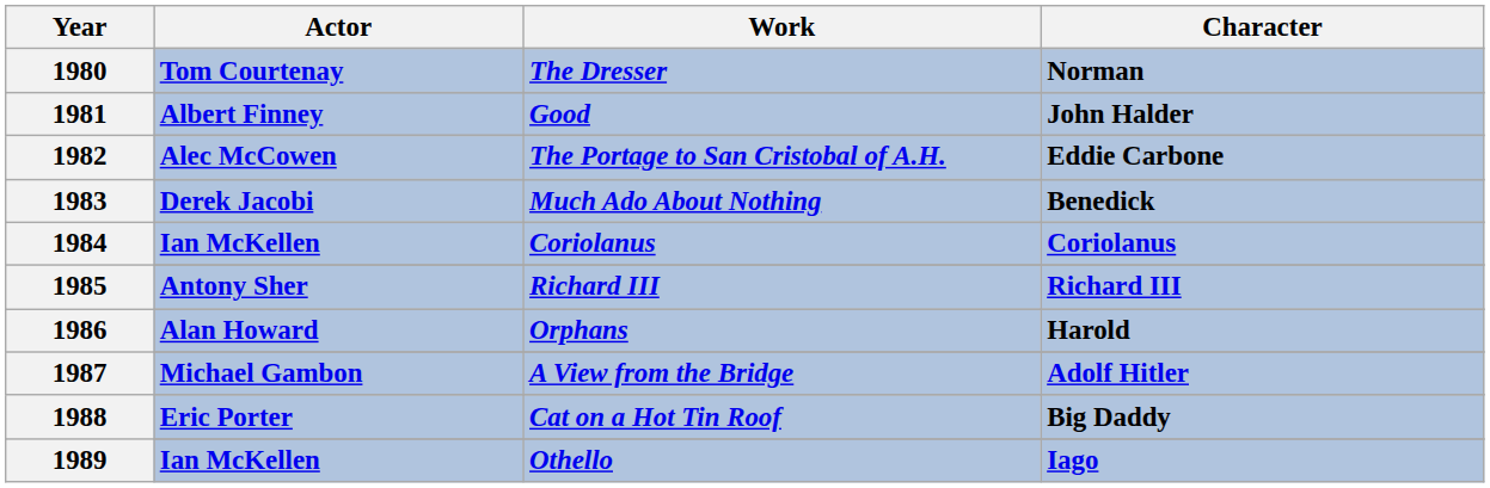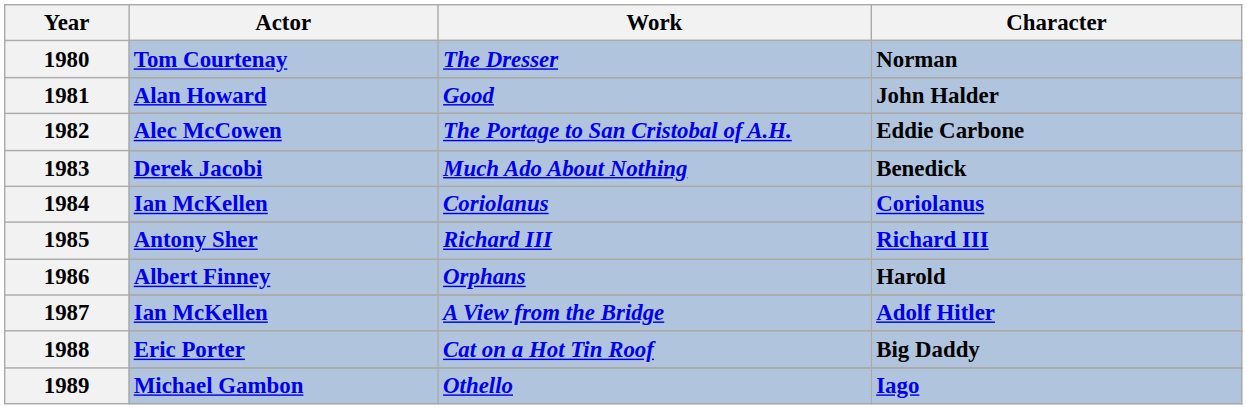 <table class="wikitable" style="width:98%;">
 <tr>
 <th style="width:10%;">Year</th>
 <th style="width:25%;">Actor</th>
 <th style="width:35%;">Work</th>
 <th style="width:30%;">Character</th>
 </tr>
 <tr>
 <th rowspan="2" align="center">1980</th>
 </tr>
 <tr style="background:#B0C4DE">
 <td><strong><a href='#'>Tom Courtenay</a></strong></td>
 <td><strong><em><a href='#'>The Dresser</a></em></strong></td>
 <td><strong>Norman</strong></td>
 </tr>
 <tr>
 <th rowspan="2" align="center">1981</th>
 </tr>
 <tr style="background:#B0C4DE">
-<td><strong><a href='#'>Albert Finney</a></strong></td>
+<td><strong><a href='#'>Alan Howard</a></strong></td>
 <td><em><a href='#'><strong>Good</strong></a></em></td>
 <td><strong>John Halder</strong></td>
 </tr>
 <tr>
 <th rowspan="2" align="center">1982</th>
 </tr>
 <tr style="background:#B0C4DE">
 <td><strong><a href='#'>Alec McCowen</a></strong></td>
 <td><strong><em><a href='#'>The Portage to San Cristobal of A.H.</a></em></strong></td>
 <td><strong>Eddie Carbone</strong></td>
 </tr>
 <tr>
 <th rowspan="2" align="center">1983</th>
 </tr>
 <tr style="background:#B0C4DE">
 <td><strong><a href='#'>Derek Jacobi</a></strong></td>
 <td><strong><em><a href='#'>Much Ado About Nothing</a></em></strong></td>
 <td><strong>Benedick</strong></td>
 </tr>
 <tr>
 <th rowspan="2" align="center">1984</th>
 </tr>
 <tr style="background:#B0C4DE">
 <td><strong><a href='#'>Ian McKellen</a></strong></td>
 <td><strong><em><a href='#'>Coriolanus</a></em></strong></td>
 <td><a href='#'><strong>Coriolanus</strong></a></td>
 </tr>
 <tr>
 <th rowspan="2" align="center">1985</th>
 </tr>
 <tr style="background:#B0C4DE">
 <td><strong><a href='#'>Antony Sher</a></strong></td>
 <td><em><a href='#'><strong>Richard III</strong></a></em></td>
 <td><strong><a href='#'>Richard III</a></strong></td>
 </tr>
 <tr>
 <th rowspan="2" align="center">1986</th>
 </tr>
 <tr style="background:#B0C4DE">
-<td><strong><a href='#'>Alan Howard</a></strong></td>
+<td><strong><a href='#'>Albert Finney</a></strong></td>
 <td><em><a href='#'><strong>Orphans</strong></a></em></td>
 <td><strong>Harold</strong></td>
 </tr>
 <tr>
 <th rowspan="2" align="center">1987</th>
 </tr>
 <tr style="background:#B0C4DE">
-<td><strong><a href='#'>Michael Gambon</a></strong></td>
+<td><strong><a href='#'>Ian McKellen</a></strong></td>
 <td><strong><em><a href='#'>A View from the Bridge</a></em></strong></td>
 <td><strong><a href='#'>Adolf Hitler</a></strong></td>
 </tr>
 <tr>
 <th rowspan="2" align="center">1988</th>
 </tr>
 <tr style="background:#B0C4DE">
 <td><strong><a href='#'>Eric Porter</a></strong></td>
 <td><strong><em><a href='#'>Cat on a Hot Tin Roof</a></em></strong></td>
 <td><strong>Big Daddy</strong></td>
 </tr>
 <tr>
 <th rowspan="2" align="center">1989</th>
 </tr>
 <tr style="background:#B0C4DE">
-<td><strong><a href='#'>Ian McKellen</a></strong></td>
+<td><strong><a href='#'>Michael Gambon</a></strong></td>
 <td><strong><em><a href='#'>Othello</a></em></strong></td>
 <td><strong><a href='#'>Iago</a></strong></td>
 </tr>
 </table>
